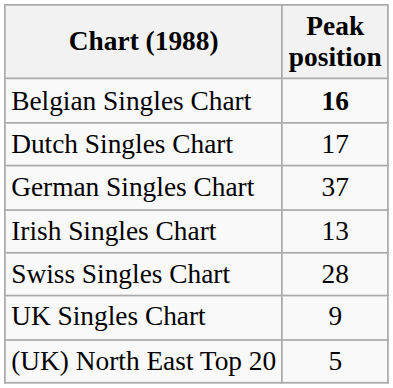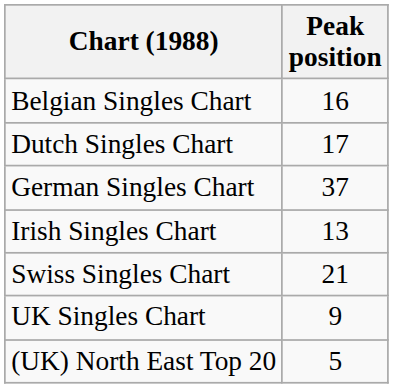 <table class="wikitable sortable">
 <tr>
 <th>Chart (1988)</th>
 <th>Peak<br>position</th>
 </tr>
 <tr>
 <td align="left">Belgian Singles Chart</td>
-<td style="text-align:center;"><strong>16</strong></td>
+<td style="text-align:center;">16</td>
 </tr>
 <tr>
 <td align="left">Dutch Singles Chart</td>
 <td style="text-align:center;">17</td>
 </tr>
 <tr>
 <td align="left">German Singles Chart</td>
 <td style="text-align:center;">37</td>
 </tr>
 <tr>
 <td align="left">Irish Singles Chart</td>
 <td style="text-align:center;">13</td>
 </tr>
 <tr>
 <td align="left">Swiss Singles Chart</td>
-<td style="text-align:center;">28</td>
+<td style="text-align:center;">21</td>
 </tr>
 <tr>
 <td align="left">UK Singles Chart</td>
 <td style="text-align:center;">9</td>
 </tr>
 <tr>
 <td align="left">(UK) North East Top 20</td>
 <td style="text-align:center;">5</td>
 </tr>
 </table>
